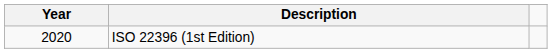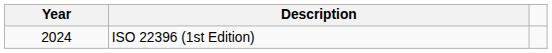 <table class = "wikitable" font-size = 95%; width = 50%; background-color = transparent>
 <tr>
 <th>Year</th>
 <th>Description</th>
 </tr>
 <tr>
-<td align = "center">2020</td>
+<td align = "center">2024</td>
 <td>ISO 22396 (1st Edition)</td>
 <td></td>
 </tr>
 </table>
